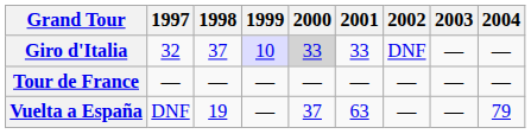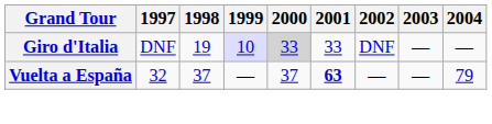 <table class="wikitable plainrowheaders">
 <tr>
 <th scope="col"><a href='#'>Grand Tour</a></th>
 <th scope="col">1997</th>
 <th scope="col">1998</th>
 <th scope="col">1999</th>
 <th scope="col">2000</th>
 <th scope="col">2001</th>
 <th scope="col">2002</th>
 <th scope="col">2003</th>
 <th scope="col">2004</th>
 </tr>
 <tr style="text-align:center;">
 <th scope="row"> <a href='#'>Giro d'Italia</a></th>
-<td style="text-align:center;"><a href='#'>32</a></td>
-<td><a href='#'>37</a></td>
+<td><a href='#'>DNF</a></td>
+<td style="text-align:center;"><a href='#'>19</a></td>
 <td style="background:#ddddff;"><a href='#'>10</a></td>
 <td style="background: lightgrey; text-align:center;"><a href='#'>33</a></td>
 <td style="text-align:center;"><a href='#'>33</a></td>
 <td style="text-align:center;"><a href='#'>DNF</a></td>
 <td>—</td>
 <td>—</td>
 </tr>
 <tr style="text-align:center;">
-<th scope="row"> <a href='#'>Tour de France</a></th>
-<td>—</td>
-<td>—</td>
-<td>—</td>
-<td>—</td>
-<td>—</td>
-<td>—</td>
-<td>—</td>
-<td>—</td>
-</tr>
-<tr style="text-align:center;">
 <th scope="row"> <a href='#'>Vuelta a España</a></th>
-<td><a href='#'>DNF</a></td>
-<td style="text-align:center;"><a href='#'>19</a></td>
+<td style="text-align:center;"><a href='#'>32</a></td>
+<td><a href='#'>37</a></td>
 <td>—</td>
 <td><a href='#'>37</a></td>
-<td><a href='#'>63</a></td>
+<td><strong><a href='#'>63</a></strong></td>
 <td>—</td>
 <td>—</td>
 <td><a href='#'>79</a></td>
 </tr>
 </table>
